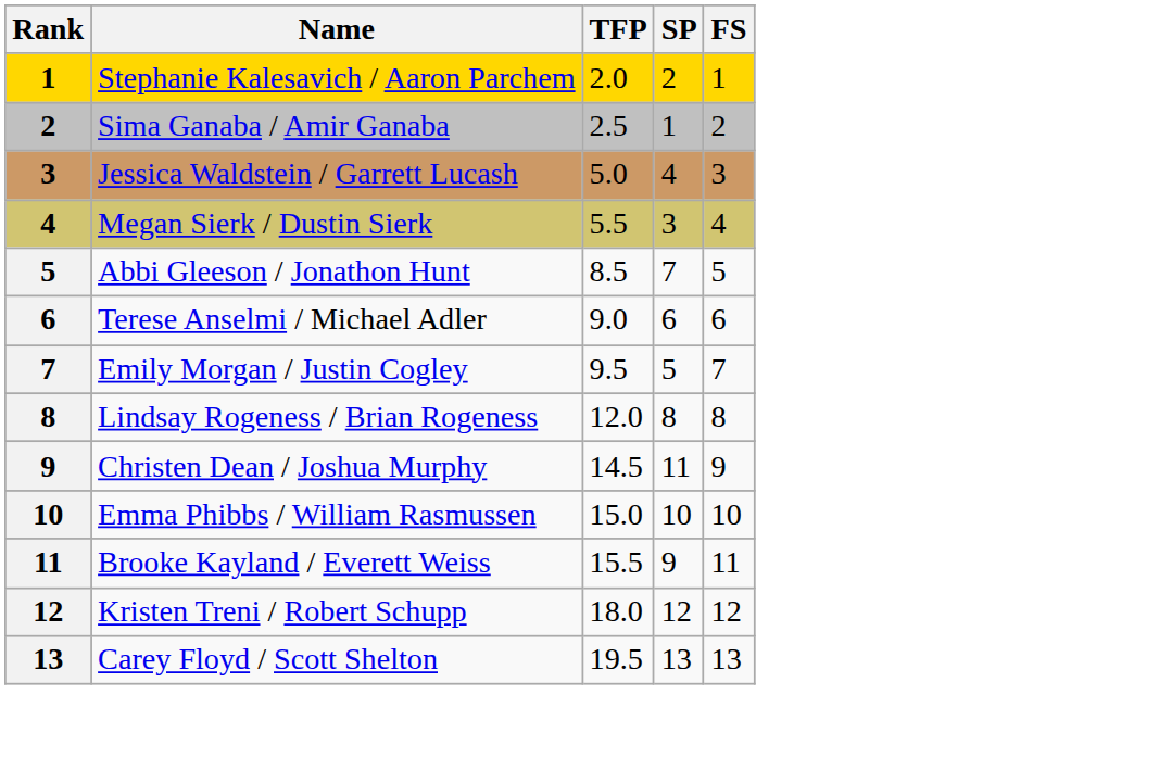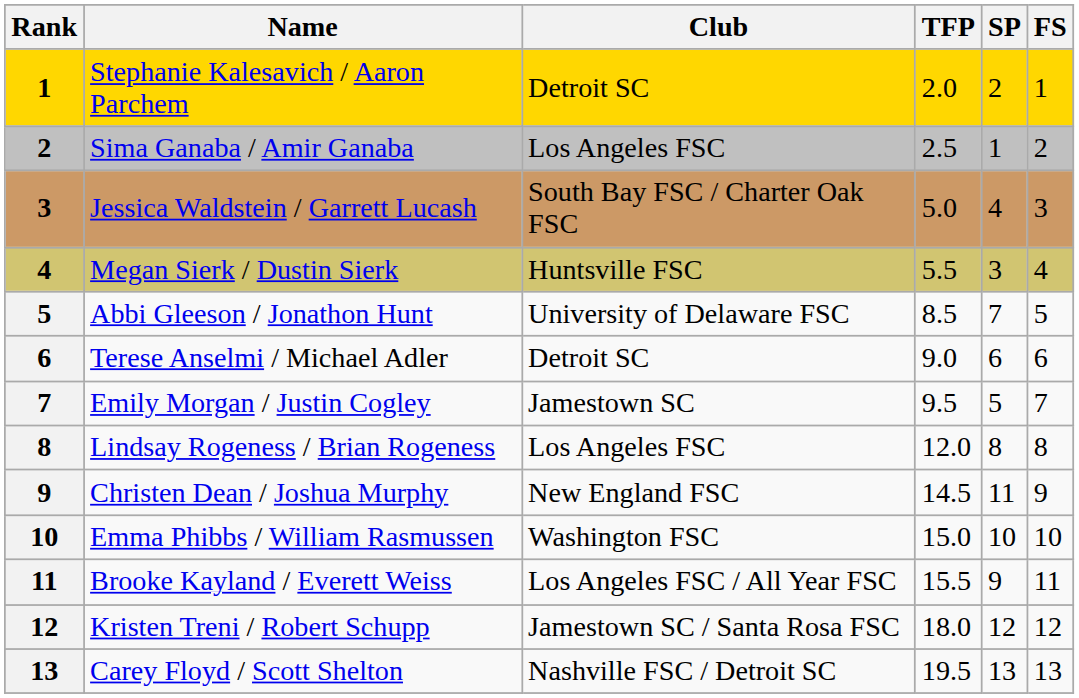 <table class="wikitable">
 <tr>
 <th>Rank</th>
 <th>Name</th>
+<th>Club</th>
 <th>TFP</th>
 <th>SP</th>
 <th>FS</th>
 </tr>
 <tr bgcolor="gold">
 <td align="center"><strong>1</strong></td>
 <td><a href='#'>Stephanie Kalesavich</a> / <a href='#'>Aaron Parchem</a></td>
+<td>Detroit SC</td>
 <td>2.0</td>
 <td>2</td>
 <td>1</td>
 </tr>
 <tr bgcolor="silver">
 <td align="center"><strong>2</strong></td>
 <td><a href='#'>Sima Ganaba</a> / <a href='#'>Amir Ganaba</a></td>
+<td>Los Angeles FSC</td>
 <td>2.5</td>
 <td>1</td>
 <td>2</td>
 </tr>
 <tr bgcolor="cc9966">
 <td align="center"><strong>3</strong></td>
 <td><a href='#'>Jessica Waldstein</a> / <a href='#'>Garrett Lucash</a></td>
+<td>South Bay FSC / Charter Oak FSC</td>
 <td>5.0</td>
 <td>4</td>
 <td>3</td>
 </tr>
 <tr bgcolor="#d1c571">
 <td align="center"><strong>4</strong></td>
 <td><a href='#'>Megan Sierk</a> / <a href='#'>Dustin Sierk</a></td>
+<td>Huntsville FSC</td>
 <td>5.5</td>
 <td>3</td>
 <td>4</td>
 </tr>
 <tr>
 <th>5</th>
 <td><a href='#'>Abbi Gleeson</a> / <a href='#'>Jonathon Hunt</a></td>
+<td>University of Delaware FSC</td>
 <td>8.5</td>
 <td>7</td>
 <td>5</td>
 </tr>
 <tr>
 <th>6</th>
 <td><a href='#'>Terese Anselmi</a> / Michael Adler</td>
+<td>Detroit SC</td>
 <td>9.0</td>
 <td>6</td>
 <td>6</td>
 </tr>
 <tr>
 <th>7</th>
 <td><a href='#'>Emily Morgan</a> / <a href='#'>Justin Cogley</a></td>
+<td>Jamestown SC</td>
 <td>9.5</td>
 <td>5</td>
 <td>7</td>
 </tr>
 <tr>
 <th>8</th>
 <td><a href='#'>Lindsay Rogeness</a> / <a href='#'>Brian Rogeness</a></td>
+<td>Los Angeles FSC</td>
 <td>12.0</td>
 <td>8</td>
 <td>8</td>
 </tr>
 <tr>
 <th>9</th>
 <td><a href='#'>Christen Dean</a> / <a href='#'>Joshua Murphy</a></td>
+<td>New England FSC</td>
 <td>14.5</td>
 <td>11</td>
 <td>9</td>
 </tr>
 <tr>
 <th>10</th>
 <td><a href='#'>Emma Phibbs</a> / <a href='#'>William Rasmussen</a></td>
+<td>Washington FSC</td>
 <td>15.0</td>
 <td>10</td>
 <td>10</td>
 </tr>
 <tr>
 <th>11</th>
 <td><a href='#'>Brooke Kayland</a> / <a href='#'>Everett Weiss</a></td>
+<td>Los Angeles FSC / All Year FSC</td>
 <td>15.5</td>
 <td>9</td>
 <td>11</td>
 </tr>
 <tr>
 <th>12</th>
 <td><a href='#'>Kristen Treni</a> / <a href='#'>Robert Schupp</a></td>
+<td>Jamestown SC / Santa Rosa FSC</td>
 <td>18.0</td>
 <td>12</td>
 <td>12</td>
 </tr>
 <tr>
 <th>13</th>
 <td><a href='#'>Carey Floyd</a> / <a href='#'>Scott Shelton</a></td>
+<td>Nashville FSC / Detroit SC</td>
 <td>19.5</td>
 <td>13</td>
 <td>13</td>
 </tr>
 </table>
